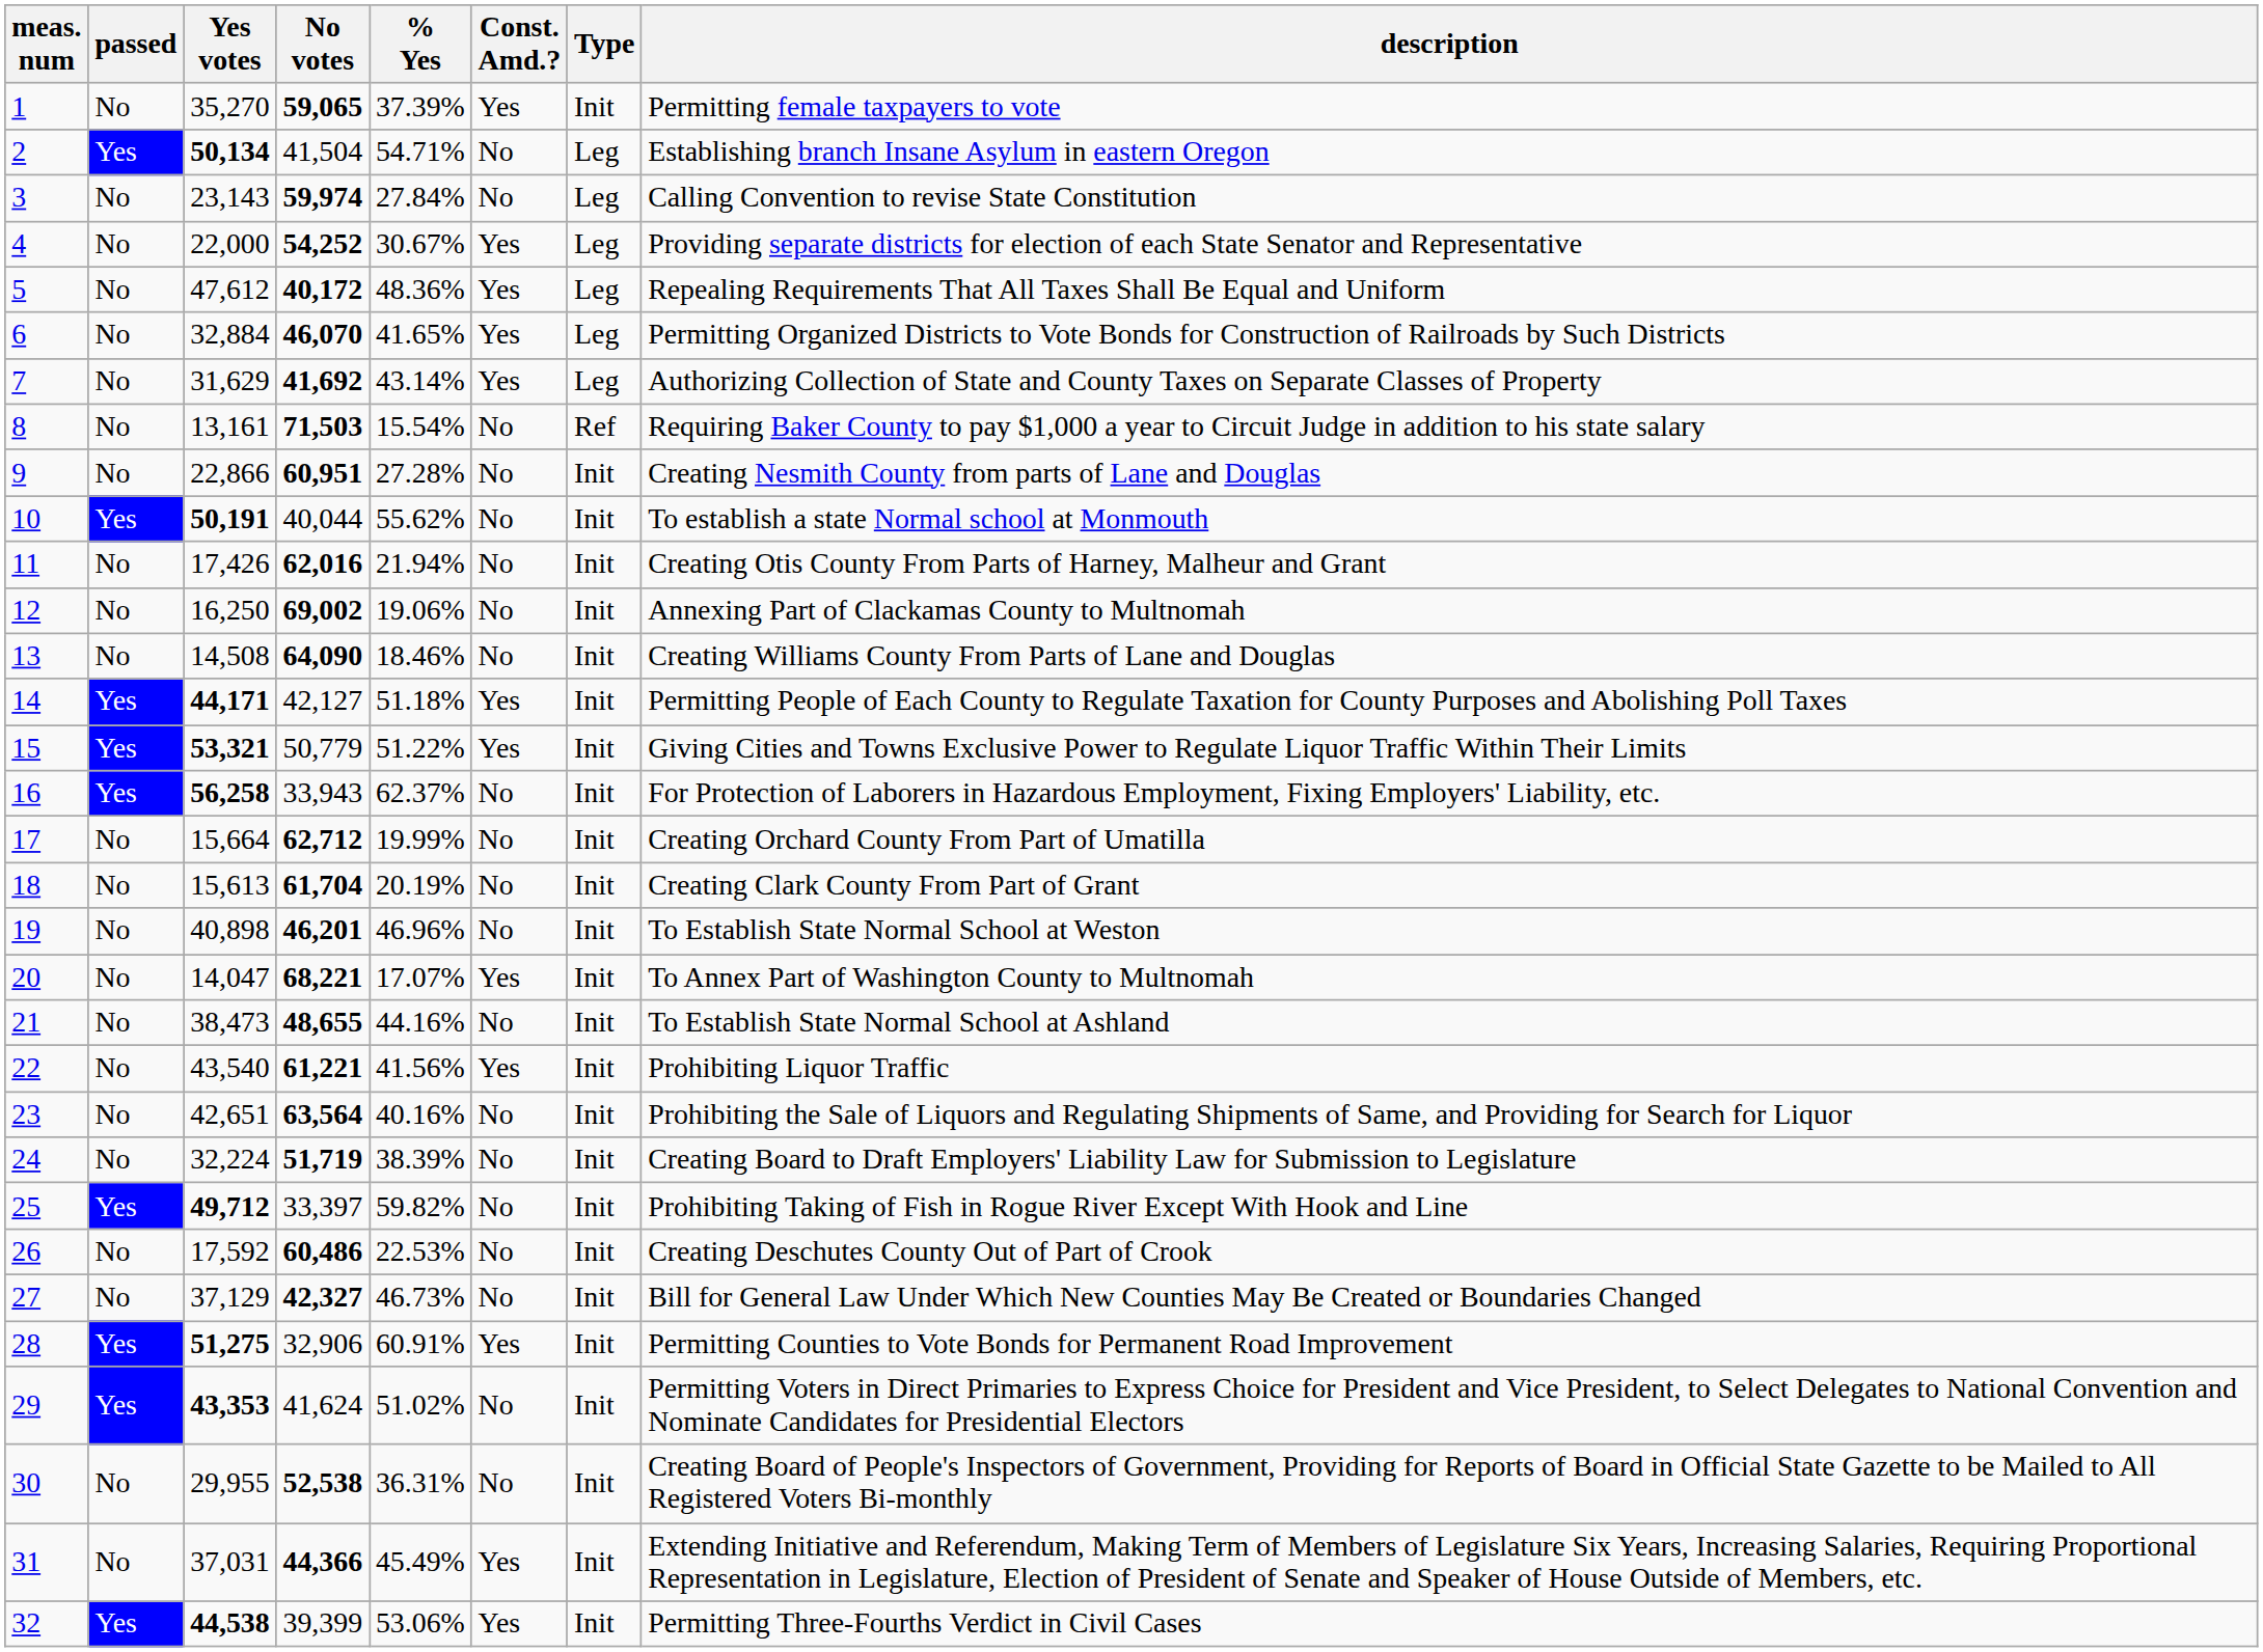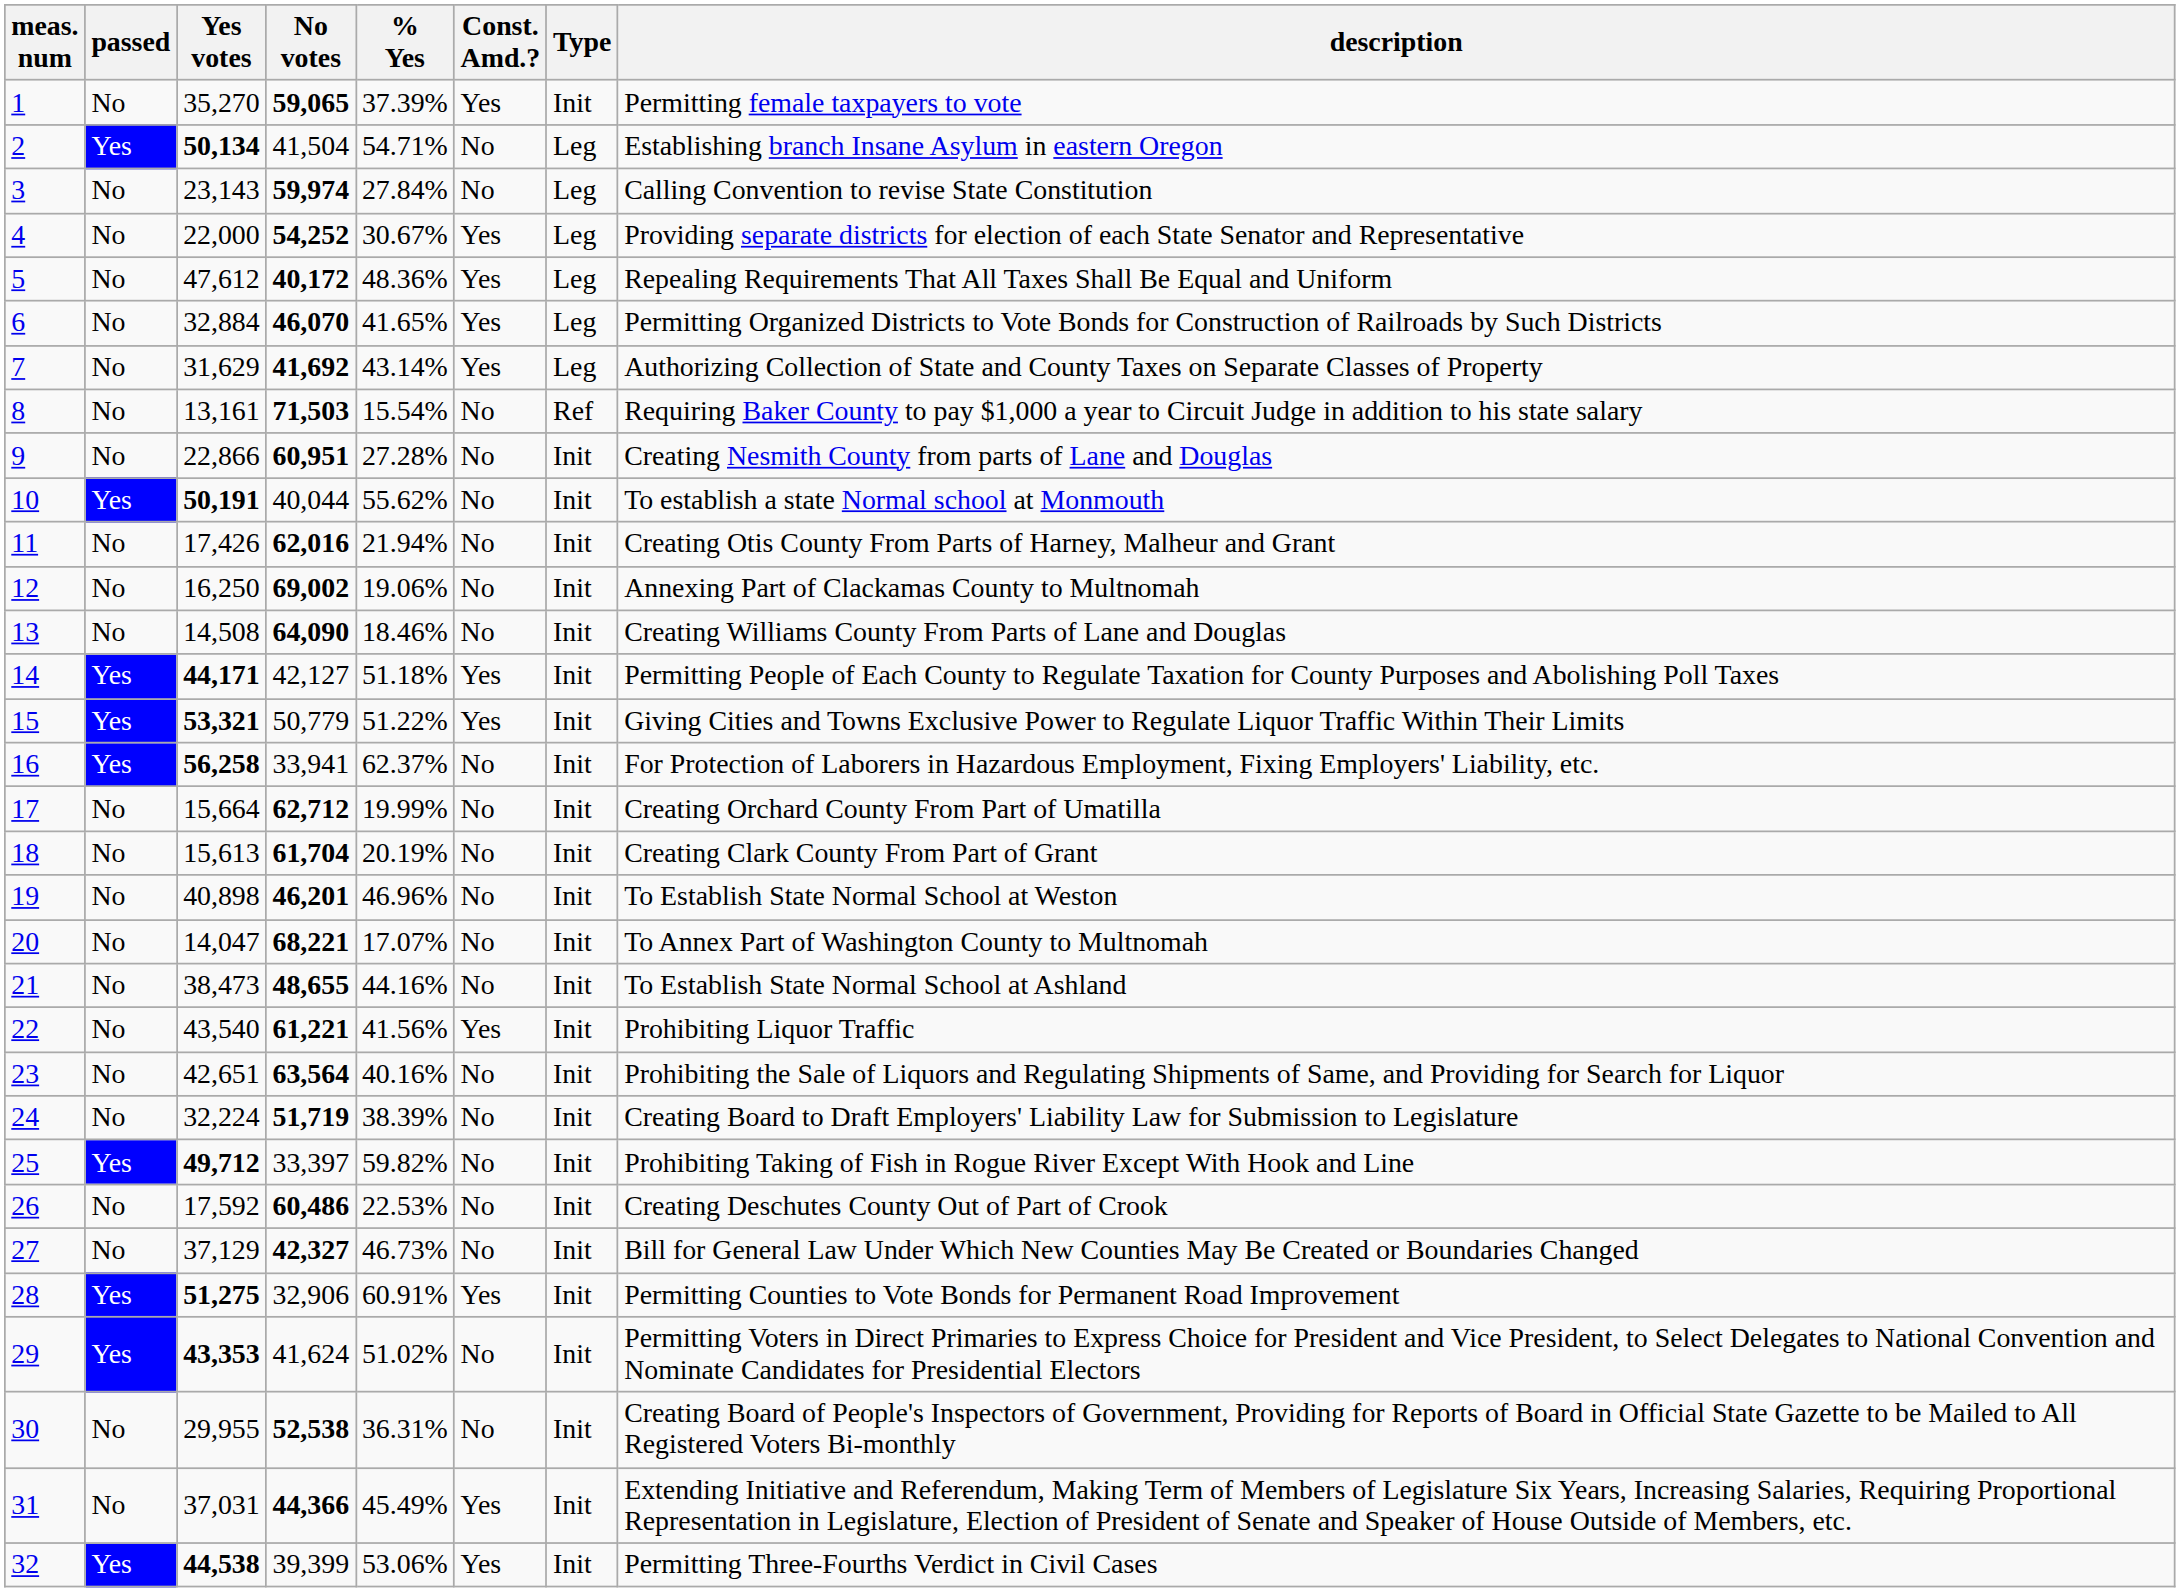 <table class="wikitable sortable">
 <tr>
 <th>meas.<br>num</th>
 <th>passed</th>
 <th>Yes<br>votes</th>
 <th>No<br>votes</th>
 <th>%<br>Yes</th>
 <th>Const.<br>Amd.?</th>
 <th>Type</th>
 <th>description</th>
 </tr>
 <tr>
 <td><a href='#'>1</a></td>
 <td>No</td>
 <td>35,270</td>
 <td><strong>59,065</strong></td>
 <td>37.39%</td>
 <td>Yes</td>
 <td>Init</td>
 <td>Permitting <a href='#'>female taxpayers to vote</a></td>
 </tr>
 <tr>
 <td><a href='#'>2</a></td>
 <td style="background:blue;color:white">Yes</td>
 <td><strong>50,134</strong></td>
 <td>41,504</td>
 <td>54.71%</td>
 <td>No</td>
 <td>Leg</td>
 <td>Establishing <a href='#'>branch Insane Asylum</a> in <a href='#'>eastern Oregon</a></td>
 </tr>
 <tr>
 <td><a href='#'>3</a></td>
 <td>No</td>
 <td>23,143</td>
 <td><strong>59,974</strong></td>
 <td>27.84%</td>
 <td>No</td>
 <td>Leg</td>
 <td>Calling Convention to revise State Constitution</td>
 </tr>
 <tr>
 <td><a href='#'>4</a></td>
 <td>No</td>
 <td>22,000</td>
 <td><strong>54,252</strong></td>
 <td>30.67%</td>
 <td>Yes</td>
 <td>Leg</td>
 <td>Providing <a href='#'>separate districts</a> for election of each State Senator and Representative</td>
 </tr>
 <tr>
 <td><a href='#'>5</a></td>
 <td>No</td>
 <td>47,612</td>
 <td><strong>40,172</strong></td>
 <td>48.36%</td>
 <td>Yes</td>
 <td>Leg</td>
 <td>Repealing Requirements That All Taxes Shall Be Equal and Uniform</td>
 </tr>
 <tr>
 <td><a href='#'>6</a></td>
 <td>No</td>
 <td>32,884</td>
 <td><strong>46,070</strong></td>
 <td>41.65%</td>
 <td>Yes</td>
 <td>Leg</td>
 <td>Permitting Organized Districts to Vote Bonds for Construction of Railroads by Such Districts</td>
 </tr>
 <tr>
 <td><a href='#'>7</a></td>
 <td>No</td>
 <td>31,629</td>
 <td><strong>41,692</strong></td>
 <td>43.14%</td>
 <td>Yes</td>
 <td>Leg</td>
 <td>Authorizing Collection of State and County Taxes on Separate Classes of Property</td>
 </tr>
 <tr>
 <td><a href='#'>8</a></td>
 <td>No</td>
 <td>13,161</td>
 <td><strong>71,503</strong></td>
 <td>15.54%</td>
 <td>No</td>
 <td>Ref</td>
 <td>Requiring <a href='#'>Baker County</a> to pay $1,000 a year to Circuit Judge in addition to his state salary</td>
 </tr>
 <tr>
 <td><a href='#'>9</a></td>
 <td>No</td>
 <td>22,866</td>
 <td><strong>60,951</strong></td>
 <td>27.28%</td>
 <td>No</td>
 <td>Init</td>
 <td>Creating <a href='#'>Nesmith County</a> from parts of <a href='#'>Lane</a> and <a href='#'>Douglas</a></td>
 </tr>
 <tr>
 <td><a href='#'>10</a></td>
 <td style="background:blue;color:white">Yes</td>
 <td><strong>50,191</strong></td>
 <td>40,044</td>
 <td>55.62%</td>
 <td>No</td>
 <td>Init</td>
 <td>To establish a state <a href='#'>Normal school</a> at <a href='#'>Monmouth</a></td>
 </tr>
 <tr>
 <td><a href='#'>11</a></td>
 <td>No</td>
 <td>17,426</td>
 <td><strong>62,016</strong></td>
 <td>21.94%</td>
 <td>No</td>
 <td>Init</td>
 <td>Creating Otis County From Parts of Harney, Malheur and Grant</td>
 </tr>
 <tr>
 <td><a href='#'>12</a></td>
 <td>No</td>
 <td>16,250</td>
 <td><strong>69,002</strong></td>
 <td>19.06%</td>
 <td>No</td>
 <td>Init</td>
 <td>Annexing Part of Clackamas County to Multnomah</td>
 </tr>
 <tr>
 <td><a href='#'>13</a></td>
 <td>No</td>
 <td>14,508</td>
 <td><strong>64,090</strong></td>
 <td>18.46%</td>
 <td>No</td>
 <td>Init</td>
 <td>Creating Williams County From Parts of Lane and Douglas</td>
 </tr>
 <tr>
 <td><a href='#'>14</a></td>
 <td style="background:blue;color:white">Yes</td>
 <td><strong>44,171</strong></td>
 <td>42,127</td>
 <td>51.18%</td>
 <td>Yes</td>
 <td>Init</td>
 <td>Permitting People of Each County to Regulate Taxation for County Purposes and Abolishing Poll Taxes</td>
 </tr>
 <tr>
 <td><a href='#'>15</a></td>
 <td style="background:blue;color:white">Yes</td>
 <td><strong>53,321</strong></td>
 <td>50,779</td>
 <td>51.22%</td>
 <td>Yes</td>
 <td>Init</td>
 <td>Giving Cities and Towns Exclusive Power to Regulate Liquor Traffic Within Their Limits</td>
 </tr>
 <tr>
 <td><a href='#'>16</a></td>
 <td style="background:blue;color:white">Yes</td>
 <td><strong>56,258</strong></td>
-<td>33,943</td>
+<td>33,941</td>
 <td>62.37%</td>
 <td>No</td>
 <td>Init</td>
 <td>For Protection of Laborers in Hazardous Employment, Fixing Employers' Liability, etc.</td>
 </tr>
 <tr>
 <td><a href='#'>17</a></td>
 <td>No</td>
 <td>15,664</td>
 <td><strong>62,712</strong></td>
 <td>19.99%</td>
 <td>No</td>
 <td>Init</td>
 <td>Creating Orchard County From Part of Umatilla</td>
 </tr>
 <tr>
 <td><a href='#'>18</a></td>
 <td>No</td>
 <td>15,613</td>
 <td><strong>61,704</strong></td>
 <td>20.19%</td>
 <td>No</td>
 <td>Init</td>
 <td>Creating Clark County From Part of Grant</td>
 </tr>
 <tr>
 <td><a href='#'>19</a></td>
 <td>No</td>
 <td>40,898</td>
 <td><strong>46,201</strong></td>
 <td>46.96%</td>
 <td>No</td>
 <td>Init</td>
 <td>To Establish State Normal School at Weston</td>
 </tr>
 <tr>
 <td><a href='#'>20</a></td>
 <td>No</td>
 <td>14,047</td>
 <td><strong>68,221</strong></td>
 <td>17.07%</td>
-<td>Yes</td>
+<td>No</td>
 <td>Init</td>
 <td>To Annex Part of Washington County to Multnomah</td>
 </tr>
 <tr>
 <td><a href='#'>21</a></td>
 <td>No</td>
 <td>38,473</td>
 <td><strong>48,655</strong></td>
 <td>44.16%</td>
 <td>No</td>
 <td>Init</td>
 <td>To Establish State Normal School at Ashland</td>
 </tr>
 <tr>
 <td><a href='#'>22</a></td>
 <td>No</td>
 <td>43,540</td>
 <td><strong>61,221</strong></td>
 <td>41.56%</td>
 <td>Yes</td>
 <td>Init</td>
 <td>Prohibiting Liquor Traffic</td>
 </tr>
 <tr>
 <td><a href='#'>23</a></td>
 <td>No</td>
 <td>42,651</td>
 <td><strong>63,564</strong></td>
 <td>40.16%</td>
 <td>No</td>
 <td>Init</td>
 <td>Prohibiting the Sale of Liquors and Regulating Shipments of Same, and Providing for Search for Liquor</td>
 </tr>
 <tr>
 <td><a href='#'>24</a></td>
 <td>No</td>
 <td>32,224</td>
 <td><strong>51,719</strong></td>
 <td>38.39%</td>
 <td>No</td>
 <td>Init</td>
 <td>Creating Board to Draft Employers' Liability Law for Submission to Legislature</td>
 </tr>
 <tr>
 <td><a href='#'>25</a></td>
 <td style="background:blue;color:white">Yes</td>
 <td><strong>49,712</strong></td>
 <td>33,397</td>
 <td>59.82%</td>
 <td>No</td>
 <td>Init</td>
 <td>Prohibiting Taking of Fish in Rogue River Except With Hook and Line</td>
 </tr>
 <tr>
 <td><a href='#'>26</a></td>
 <td>No</td>
 <td>17,592</td>
 <td><strong>60,486</strong></td>
 <td>22.53%</td>
 <td>No</td>
 <td>Init</td>
 <td>Creating Deschutes County Out of Part of Crook</td>
 </tr>
 <tr>
 <td><a href='#'>27</a></td>
 <td>No</td>
 <td>37,129</td>
 <td><strong>42,327</strong></td>
 <td>46.73%</td>
 <td>No</td>
 <td>Init</td>
 <td>Bill for General Law Under Which New Counties May Be Created or Boundaries Changed</td>
 </tr>
 <tr>
 <td><a href='#'>28</a></td>
 <td style="background:blue;color:white">Yes</td>
 <td><strong>51,275</strong></td>
 <td>32,906</td>
 <td>60.91%</td>
 <td>Yes</td>
 <td>Init</td>
 <td>Permitting Counties to Vote Bonds for Permanent Road Improvement</td>
 </tr>
 <tr>
 <td><a href='#'>29</a></td>
 <td style="background:blue;color:white">Yes</td>
 <td><strong>43,353</strong></td>
 <td>41,624</td>
 <td>51.02%</td>
 <td>No</td>
 <td>Init</td>
 <td>Permitting Voters in Direct Primaries to Express Choice for President and Vice President, to Select Delegates to National Convention and Nominate Candidates for Presidential Electors</td>
 </tr>
 <tr>
 <td><a href='#'>30</a></td>
 <td>No</td>
 <td>29,955</td>
 <td><strong>52,538</strong></td>
 <td>36.31%</td>
 <td>No</td>
 <td>Init</td>
 <td>Creating Board of People's Inspectors of Government, Providing for Reports of Board in Official State Gazette to be Mailed to All Registered Voters Bi-monthly</td>
 </tr>
 <tr>
 <td><a href='#'>31</a></td>
 <td>No</td>
 <td>37,031</td>
 <td><strong>44,366</strong></td>
 <td>45.49%</td>
 <td>Yes</td>
 <td>Init</td>
 <td>Extending Initiative and Referendum, Making Term of Members of Legislature Six Years, Increasing Salaries, Requiring Proportional Representation in Legislature, Election of President of Senate and Speaker of House Outside of Members, etc.</td>
 </tr>
 <tr>
 <td><a href='#'>32</a></td>
 <td style="background:blue;color:white">Yes</td>
 <td><strong>44,538</strong></td>
 <td>39,399</td>
 <td>53.06%</td>
 <td>Yes</td>
 <td>Init</td>
 <td>Permitting Three-Fourths Verdict in Civil Cases</td>
 </tr>
 </table>
